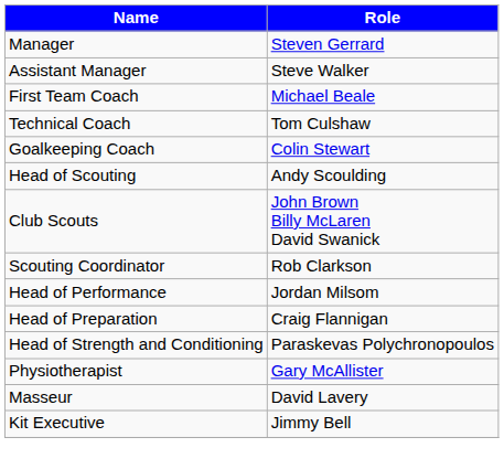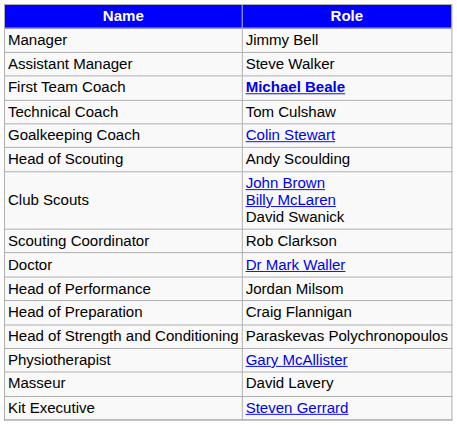 <table class="wikitable">
 <tr>
 <th style="background:#00f; color:white;" scope=col>Name</th>
 <th style="background:#00f; color:white;" scope=col>Role</th>
 </tr>
 <tr>
 <td>Manager</td>
-<td> <a href='#'>Steven Gerrard</a></td>
+<td> Jimmy Bell</td>
 </tr>
 <tr>
 <td>Assistant Manager</td>
 <td> Steve Walker</td>
 </tr>
 <tr>
 <td>First Team Coach</td>
-<td> <a href='#'>Michael Beale</a></td>
+<td><strong> <a href='#'>Michael Beale</a></strong></td>
 </tr>
 <tr>
 <td>Technical Coach</td>
 <td> Tom Culshaw</td>
 </tr>
 <tr>
 <td>Goalkeeping Coach</td>
 <td> <a href='#'>Colin Stewart</a></td>
 </tr>
 <tr>
 <td>Head of Scouting</td>
 <td> Andy Scoulding</td>
 </tr>
 <tr>
 <td>Club Scouts</td>
 <td> <a href='#'>John Brown</a><br> <a href='#'>Billy McLaren</a><br> David Swanick</td>
 </tr>
 <tr>
 <td>Scouting Coordinator</td>
 <td> Rob Clarkson</td>
+</tr>
+<tr>
+<td>Doctor</td>
+<td> <a href='#'>Dr Mark Waller</a></td>
 </tr>
 <tr>
 <td>Head of Performance</td>
 <td> Jordan Milsom</td>
 </tr>
 <tr>
 <td>Head of Preparation</td>
 <td> Craig Flannigan</td>
 </tr>
 <tr>
 <td>Head of Strength and Conditioning</td>
 <td> Paraskevas Polychronopoulos</td>
 </tr>
 <tr>
 <td>Physiotherapist</td>
 <td> <a href='#'>Gary McAllister</a></td>
 </tr>
 <tr>
 <td>Masseur</td>
 <td> David Lavery</td>
 </tr>
 <tr>
 <td>Kit Executive</td>
-<td> Jimmy Bell</td>
+<td> <a href='#'>Steven Gerrard</a></td>
 </tr>
 <tr>
 </tr>
 </table>
